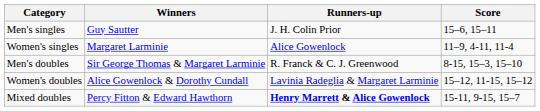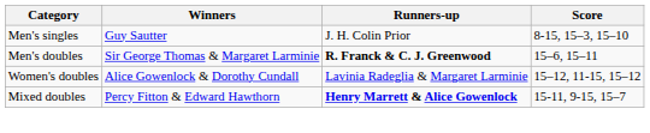 <table class=wikitable>
 <tr>
 <th>Category</th>
 <th>Winners</th>
 <th>Runners-up</th>
 <th>Score</th>
 </tr>
 <tr>
 <td>Men's singles</td>
 <td> <a href='#'>Guy Sautter</a></td>
 <td> J. H. Colin Prior</td>
-<td>15–6, 15–11</td>
-</tr>
-<tr>
-<td>Women's singles</td>
-<td> <a href='#'>Margaret Larminie</a></td>
-<td> <a href='#'>Alice Gowenlock</a></td>
-<td>11–9, 4-11, 11-4</td>
+<td>8-15, 15–3, 15–10</td>
 </tr>
 <tr>
 <td>Men's doubles</td>
 <td> <a href='#'>Sir George Thomas</a> & <a href='#'>Margaret Larminie</a></td>
-<td> R. Franck & C. J. Greenwood</td>
-<td>8-15, 15–3, 15–10</td>
+<td><strong> R. Franck & C. J. Greenwood</strong></td>
+<td>15–6, 15–11</td>
 </tr>
 <tr>
 <td>Women's doubles</td>
 <td> <a href='#'>Alice Gowenlock</a> & <a href='#'>Dorothy Cundall</a></td>
 <td> <a href='#'>Lavinia Radeglia</a> & <a href='#'>Margaret Larminie</a></td>
 <td>15–12, 11-15, 15–12</td>
 </tr>
 <tr>
 <td>Mixed doubles</td>
 <td> <a href='#'>Percy Fitton</a> & <a href='#'>Edward Hawthorn</a></td>
 <td><strong> <a href='#'>Henry Marrett</a>  & <a href='#'>Alice Gowenlock</a></strong></td>
 <td>15-11, 9-15, 15–7</td>
 </tr>
 </table>
